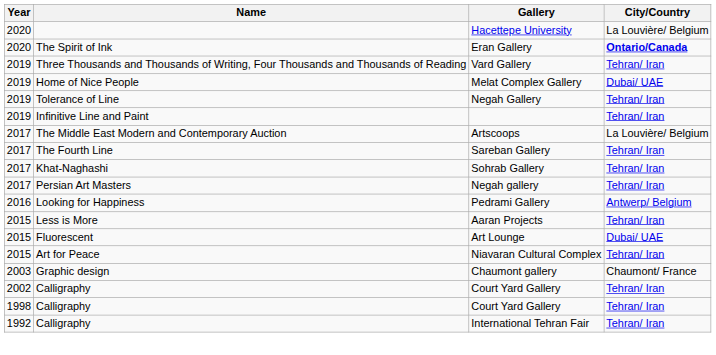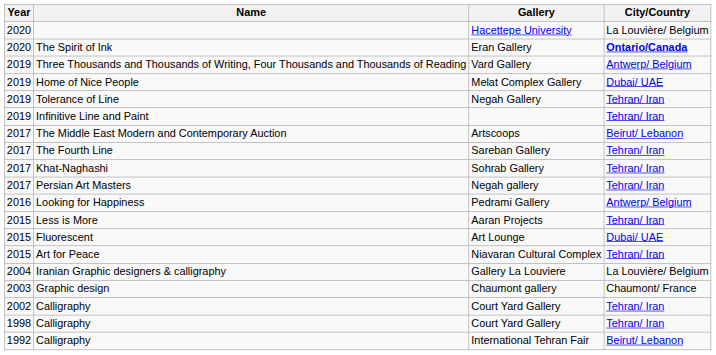 <table class="wikitable">
 <tr>
 <th>Year</th>
 <th>Name</th>
 <th>Gallery</th>
 <th>City/Country</th>
 </tr>
 <tr>
 <td>2020</td>
 <td></td>
 <td><a href='#'>Hacettepe University</a></td>
 <td>La Louvière/ Belgium</td>
 </tr>
 <tr>
 <td>2020</td>
 <td>The Spirit of Ink</td>
 <td>Eran Gallery</td>
 <td><strong><a href='#'>Ontario/Canada</a></strong></td>
 </tr>
 <tr>
 <td>2019</td>
 <td>Three Thousands and Thousands of Writing, Four Thousands and Thousands of Reading</td>
 <td>Vard Gallery</td>
-<td><a href='#'>Tehran/ Iran</a></td>
+<td><a href='#'>Antwerp/ Belgium</a></td>
 </tr>
 <tr>
 <td>2019</td>
 <td>Home of Nice People</td>
 <td>Melat Complex Gallery</td>
 <td><a href='#'>Dubai/ UAE</a></td>
 </tr>
 <tr>
 <td>2019</td>
 <td>Tolerance of Line</td>
 <td>Negah Gallery</td>
 <td><a href='#'>Tehran/ Iran</a></td>
 </tr>
 <tr>
 <td>2019</td>
 <td>Infinitive Line and Paint</td>
 <td></td>
 <td><a href='#'>Tehran/ Iran</a></td>
 </tr>
 <tr>
 <td>2017</td>
 <td>The Middle East Modern and Contemporary Auction</td>
 <td>Artscoops</td>
-<td>La Louvière/ Belgium</td>
+<td><a href='#'>Beirut/ Lebanon</a></td>
 </tr>
 <tr>
 <td>2017</td>
 <td>The Fourth Line</td>
 <td>Sareban Gallery</td>
 <td><a href='#'>Tehran/ Iran</a></td>
 </tr>
 <tr>
 <td>2017</td>
 <td>Khat-Naghashi</td>
 <td>Sohrab Gallery</td>
 <td><a href='#'>Tehran/ Iran</a></td>
 </tr>
 <tr>
 <td>2017</td>
 <td>Persian Art Masters</td>
 <td>Negah gallery</td>
 <td><a href='#'>Tehran/ Iran</a></td>
 </tr>
 <tr>
 <td>2016</td>
 <td>Looking for Happiness</td>
 <td>Pedrami Gallery</td>
 <td><a href='#'>Antwerp/ Belgium</a></td>
 </tr>
 <tr>
 <td>2015</td>
 <td>Less is More</td>
 <td>Aaran Projects</td>
 <td><a href='#'>Tehran/ Iran</a></td>
 </tr>
 <tr>
 <td>2015</td>
 <td>Fluorescent</td>
 <td>Art Lounge</td>
 <td><a href='#'>Dubai/ UAE</a></td>
 </tr>
 <tr>
 <td>2015</td>
 <td>Art for Peace</td>
 <td>Niavaran Cultural Complex</td>
 <td><a href='#'>Tehran/ Iran</a></td>
 </tr>
 <tr>
+<td>2004</td>
+<td>Iranian Graphic designers & calligraphy</td>
+<td>Gallery La Louviere</td>
+<td>La Louvière/ Belgium</td>
+</tr>
+<tr>
 <td>2003</td>
 <td>Graphic design</td>
 <td>Chaumont gallery</td>
 <td>Chaumont/ France</td>
 </tr>
 <tr>
 <td>2002</td>
 <td>Calligraphy</td>
 <td>Court Yard Gallery</td>
 <td><a href='#'>Tehran/ Iran</a></td>
 </tr>
 <tr>
 <td>1998</td>
 <td>Calligraphy</td>
 <td>Court Yard Gallery</td>
 <td><a href='#'>Tehran/ Iran</a></td>
 </tr>
 <tr>
 <td>1992</td>
 <td>Calligraphy</td>
 <td>International Tehran Fair</td>
-<td><a href='#'>Tehran/ Iran</a></td>
+<td><a href='#'>Beirut/ Lebanon</a></td>
 </tr>
 </table>
